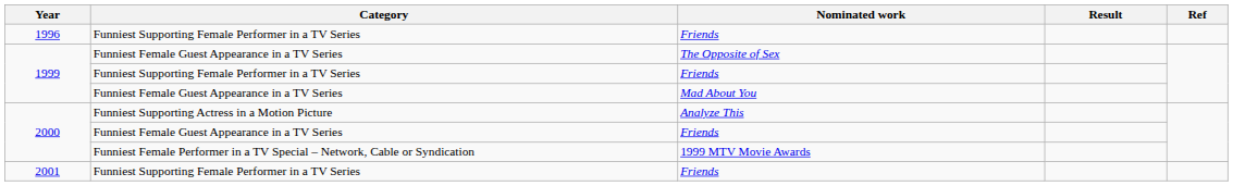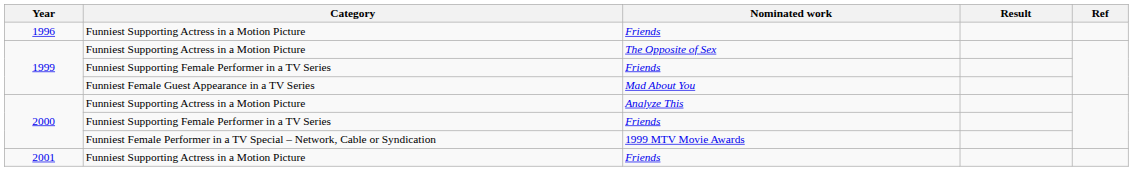 <table class="wikitable" width="100%">
 <tr>
 <th width="7%">Year</th>
 <th width="48%">Category</th>
 <th width="30%">Nominated work</th>
 <th width="10%">Result</th>
 <th width="5%">Ref</th>
 </tr>
 <tr>
 <td align="center"><a href='#'>1996</a></td>
-<td>Funniest Supporting Female Performer in a TV Series</td>
+<td>Funniest Supporting Actress in a Motion Picture</td>
 <td><em><a href='#'>Friends</a></em></td>
 <td></td>
 <td align="center"></td>
 </tr>
 <tr>
 <td rowspan="3" align="center"><a href='#'>1999</a></td>
-<td>Funniest Female Guest Appearance in a TV Series</td>
+<td>Funniest Supporting Actress in a Motion Picture</td>
 <td><em><a href='#'>The Opposite of Sex</a></em></td>
 <td></td>
 <td rowspan="3" align="center"></td>
 </tr>
 <tr>
 <td>Funniest Supporting Female Performer in a TV Series</td>
 <td><em><a href='#'>Friends</a></em></td>
 <td></td>
 </tr>
 <tr>
 <td>Funniest Female Guest Appearance in a TV Series</td>
 <td><em><a href='#'>Mad About You</a></em></td>
 <td></td>
 </tr>
 <tr>
 <td rowspan="3" align="center"><a href='#'>2000</a></td>
 <td>Funniest Supporting Actress in a Motion Picture</td>
 <td><em><a href='#'>Analyze This</a></em></td>
 <td></td>
 <td rowspan="3" align="center"></td>
 </tr>
 <tr>
-<td>Funniest Female Guest Appearance in a TV Series</td>
+<td>Funniest Supporting Female Performer in a TV Series</td>
 <td><em><a href='#'>Friends</a></em></td>
 <td></td>
 </tr>
 <tr>
 <td>Funniest Female Performer in a TV Special – Network, Cable or Syndication</td>
 <td><a href='#'>1999 MTV Movie Awards</a></td>
 <td></td>
 </tr>
 <tr>
 <td align="center"><a href='#'>2001</a></td>
-<td>Funniest Supporting Female Performer in a TV Series</td>
+<td>Funniest Supporting Actress in a Motion Picture</td>
 <td><em><a href='#'>Friends</a></em></td>
 <td></td>
 <td align="center"></td>
 </tr>
 </table>
